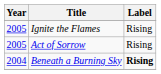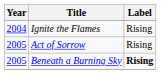 <table class="wikitable" style="font-size:95%;">
 <tr>
 <th>Year</th>
 <th>Title</th>
 <th>Label</th>
 </tr>
 <tr>
 </tr>
 <tr>
-<td><a href='#'>2005</a></td>
+<td><a href='#'>2004</a></td>
 <td><em>Ignite the Flames</em></td>
 <td>Rising</td>
 </tr>
 <tr>
 <td><a href='#'>2005</a></td>
 <td><em><a href='#'>Act of Sorrow</a></em></td>
 <td>Rising</td>
 </tr>
 <tr>
-<td><a href='#'>2004</a></td>
+<td><a href='#'>2005</a></td>
 <td><em><a href='#'>Beneath a Burning Sky</a></em></td>
 <td><strong>Rising</strong></td>
 </tr>
 <tr>
 </tr>
 </table>
